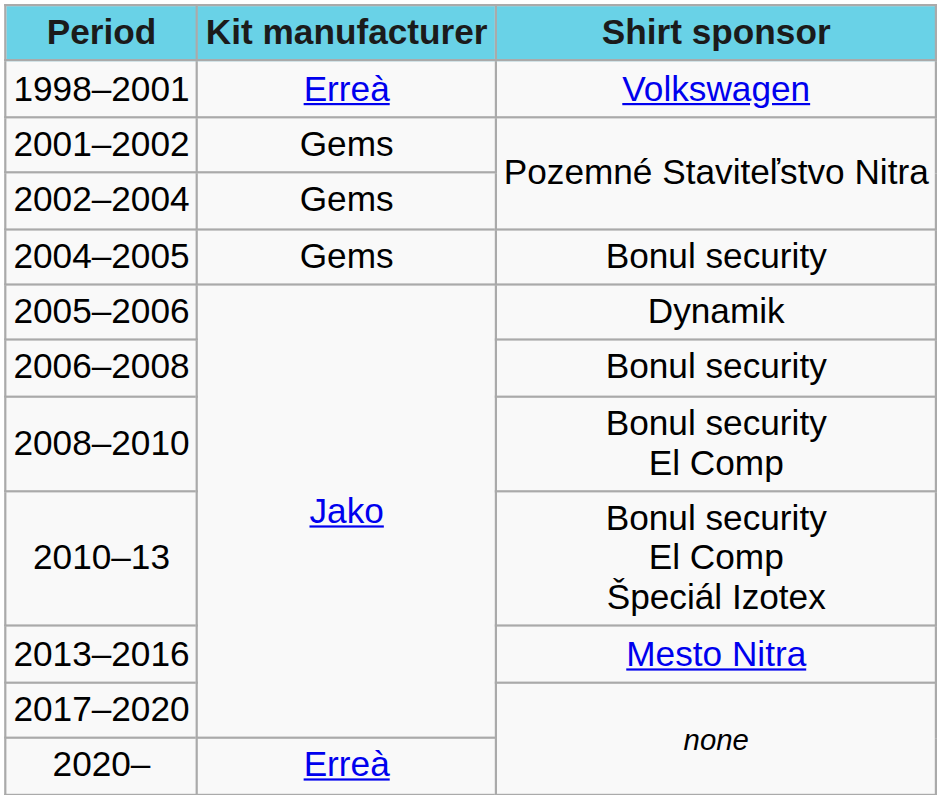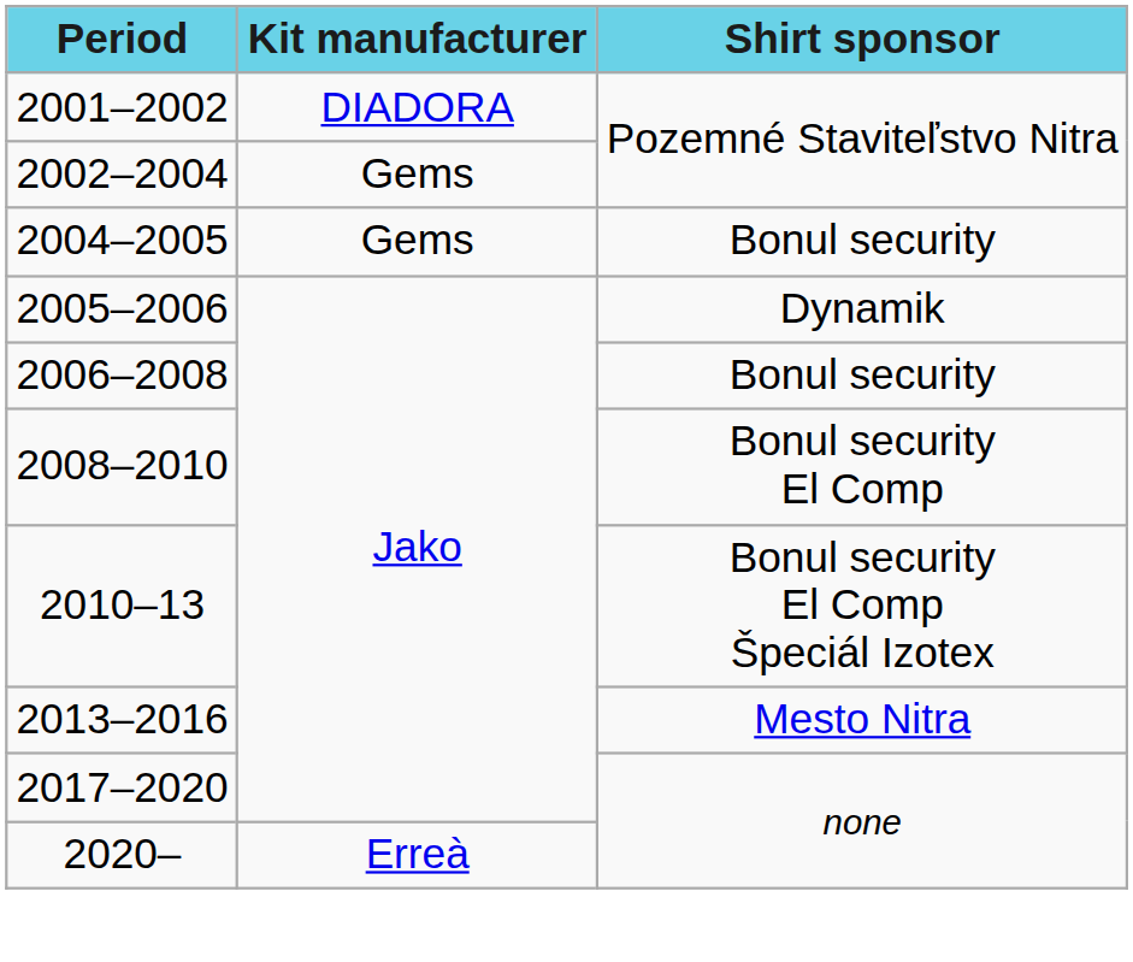 <table class="wikitable" style="text-align:center;margin-left:1em">
 <tr>
 <th style="color:#1B1B1B; background:#69D2E7;">Period</th>
 <th style="color:#1B1B1B; background:#69D2E7;">Kit manufacturer</th>
 <th style="color:#1B1B1B; background:#69D2E7;">Shirt sponsor</th>
 </tr>
 <tr>
-<td>1998–2001</td>
-<td><a href='#'>Erreà</a></td>
-<td><a href='#'>Volkswagen</a></td>
-</tr>
-<tr>
 <td>2001–2002</td>
-<td>Gems</td>
+<td><a href='#'>DIADORA</a></td>
 <td rowspan="2">Pozemné Staviteľstvo Nitra</td>
 </tr>
 <tr>
 <td>2002–2004</td>
 <td>Gems</td>
 </tr>
 <tr>
 <td>2004–2005</td>
 <td>Gems</td>
 <td>Bonul security</td>
 </tr>
 <tr>
 <td>2005–2006</td>
 <td rowspan="6"><a href='#'>Jako</a></td>
 <td>Dynamik</td>
 </tr>
 <tr>
 <td>2006–2008</td>
 <td>Bonul security</td>
 </tr>
 <tr>
 <td>2008–2010</td>
 <td>Bonul security <br> El Comp</td>
 </tr>
 <tr>
 <td>2010–13</td>
 <td>Bonul security <br> El Comp <br> Špeciál Izotex</td>
 </tr>
 <tr>
 <td>2013–2016</td>
 <td><a href='#'>Mesto Nitra</a></td>
 </tr>
 <tr>
 <td>2017–2020</td>
 <td rowspan="2"><small><em>none</em></small></td>
 </tr>
 <tr>
 <td>2020–</td>
 <td><a href='#'>Erreà</a></td>
 </tr>
 </table>
